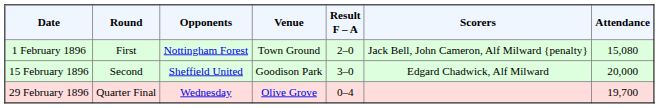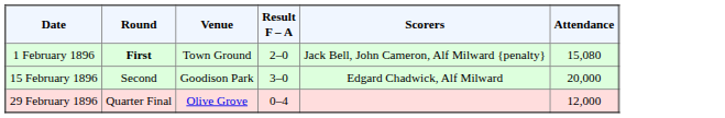 <table border="2" cellpadding="4" style="border-collapse:collapse; text-align:center; font-size:smaller;">
 <tr style="background:#f0f6ff;">
 <th><strong>Date</strong></th>
 <th><strong>Round</strong></th>
-<th><strong>Opponents</strong></th>
 <th><strong>Venue</strong></th>
 <th><strong>Result<br>F – A</strong></th>
 <th><strong>Scorers</strong></th>
 <th><strong>Attendance</strong></th>
 </tr>
 <tr style="background:#dfd;">
 <td>1 February 1896</td>
-<td>First</td>
-<td><a href='#'>Nottingham Forest</a></td>
+<td><strong>First</strong></td>
 <td>Town Ground</td>
 <td>2–0</td>
 <td>Jack Bell, John Cameron, Alf Milward {penalty}</td>
 <td>15,080</td>
 </tr>
 <tr style="background:#dfd;">
 <td>15 February 1896</td>
 <td>Second</td>
-<td><a href='#'>Sheffield United</a></td>
 <td>Goodison Park</td>
 <td>3–0</td>
 <td>Edgard Chadwick, Alf Milward</td>
 <td>20,000</td>
 </tr>
 <tr style="background:#fdd;">
 <td>29 February 1896</td>
 <td>Quarter Final</td>
-<td><a href='#'>Wednesday</a></td>
 <td><a href='#'>Olive Grove</a></td>
 <td>0–4</td>
 <td></td>
-<td>19,700</td>
+<td>12,000</td>
 </tr>
 </table>
